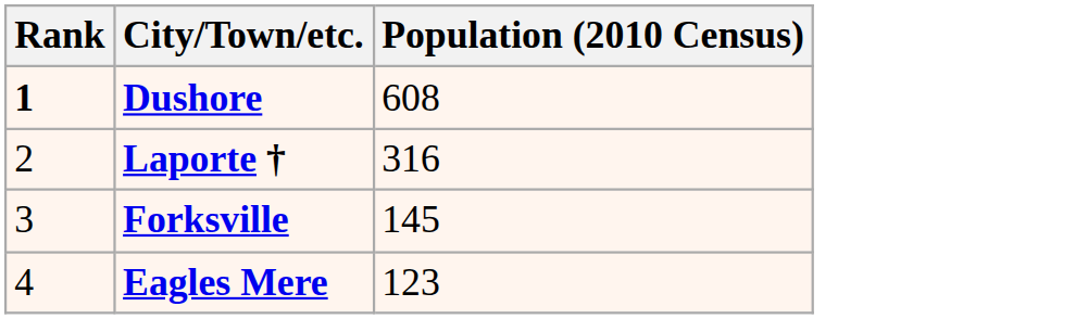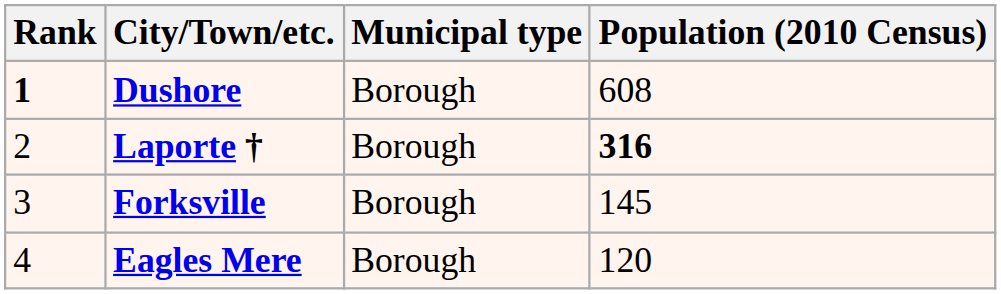 <table class="wikitable sortable">
 <tr>
 <th>Rank</th>
 <th>City/Town/etc.</th>
+<th>Municipal type</th>
 <th>Population (2010 Census)</th>
 </tr>
 <tr style="background-color:#FFF5EE;">
 <td><strong>1</strong></td>
 <td><strong><a href='#'>Dushore</a></strong></td>
+<td>Borough</td>
 <td>608</td>
 </tr>
 <tr style="background-color:#FFF5EE;">
 <td>2</td>
 <td><strong><a href='#'>Laporte</a></strong> <strong>†</strong></td>
-<td>316</td>
+<td>Borough</td>
+<td><strong>316</strong></td>
 </tr>
 <tr style="background-color:#FFF5EE;">
 <td>3</td>
 <td><strong><a href='#'>Forksville</a></strong></td>
+<td>Borough</td>
 <td>145</td>
 </tr>
 <tr style="background-color:#FFF5EE;">
 <td>4</td>
 <td><strong><a href='#'>Eagles Mere</a></strong></td>
-<td>123</td>
+<td>Borough</td>
+<td>120</td>
 </tr>
 </table>
